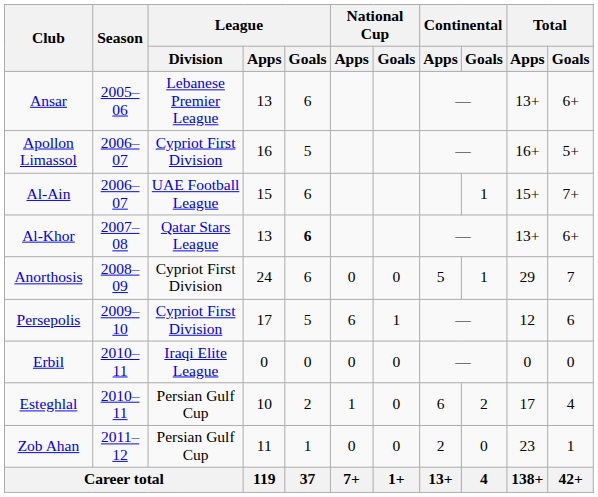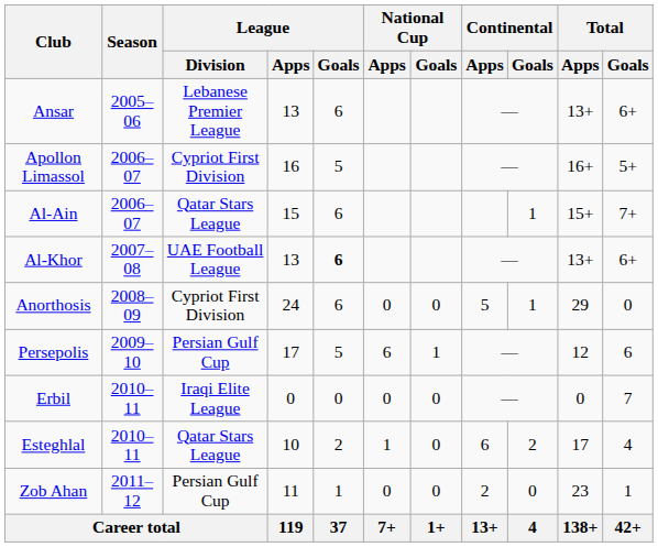 <table class="wikitable" style="text-align:center">
 <tr>
 <th rowspan="2">Club</th>
 <th rowspan="2">Season</th>
 <th colspan="3">League</th>
 <th colspan="2">National Cup</th>
 <th colspan="2">Continental</th>
 <th colspan="2">Total</th>
 </tr>
 <tr>
 <th>Division</th>
 <th>Apps</th>
 <th>Goals</th>
 <th>Apps</th>
 <th>Goals</th>
 <th>Apps</th>
 <th>Goals</th>
 <th>Apps</th>
 <th>Goals</th>
 </tr>
 <tr>
 <td rowspan="1"><a href='#'>Ansar</a></td>
 <td><a href='#'>2005–06</a></td>
 <td rowspan="1"><a href='#'>Lebanese Premier League</a></td>
 <td>13</td>
 <td>6</td>
 <td></td>
 <td></td>
 <td colspan="2">—</td>
 <td>13+</td>
 <td>6+</td>
 </tr>
 <tr>
 <td rowspan="1"><a href='#'>Apollon Limassol</a></td>
 <td><a href='#'>2006–07</a></td>
 <td rowspan="1"><a href='#'>Cypriot First Division</a></td>
 <td>16</td>
 <td>5</td>
 <td></td>
 <td></td>
 <td colspan="2">—</td>
 <td>16+</td>
 <td>5+</td>
 </tr>
 <tr>
 <td rowspan="1"><a href='#'>Al-Ain</a></td>
 <td><a href='#'>2006–07</a></td>
-<td rowspan="1"><a href='#'>UAE Football League</a></td>
+<td rowspan="1"><a href='#'>Qatar Stars League</a></td>
 <td>15</td>
 <td>6</td>
 <td></td>
 <td></td>
 <td></td>
 <td>1</td>
 <td>15+</td>
 <td>7+</td>
 </tr>
 <tr>
 <td rowspan="1"><a href='#'>Al-Khor</a></td>
 <td><a href='#'>2007–08</a></td>
-<td rowspan="1"><a href='#'>Qatar Stars League</a></td>
+<td rowspan="1"><a href='#'>UAE Football League</a></td>
 <td>13</td>
 <td><strong>6</strong></td>
 <td></td>
 <td></td>
 <td colspan="2">—</td>
 <td>13+</td>
 <td>6+</td>
 </tr>
 <tr>
 <td rowspan="1"><a href='#'>Anorthosis</a></td>
 <td><a href='#'>2008–09</a></td>
 <td rowspan="1">Cypriot First Division</td>
 <td>24</td>
 <td>6</td>
 <td>0</td>
 <td>0</td>
 <td>5</td>
 <td>1</td>
 <td>29</td>
-<td>7</td>
+<td>0</td>
 </tr>
 <tr>
 <td rowspan="1"><a href='#'>Persepolis</a></td>
 <td><a href='#'>2009–10</a></td>
-<td rowspan="1"><a href='#'>Cypriot First Division</a></td>
+<td rowspan="1"><a href='#'>Persian Gulf Cup</a></td>
 <td>17</td>
 <td>5</td>
 <td>6</td>
 <td>1</td>
 <td colspan="2">—</td>
 <td>12</td>
 <td>6</td>
 </tr>
 <tr>
 <td rowspan="1"><a href='#'>Erbil</a></td>
 <td><a href='#'>2010–11</a></td>
 <td rowspan="1"><a href='#'>Iraqi Elite League</a></td>
 <td>0</td>
 <td>0</td>
 <td>0</td>
 <td>0</td>
 <td colspan="2">—</td>
 <td>0</td>
-<td>0</td>
+<td>7</td>
 </tr>
 <tr>
 <td rowspan="1"><a href='#'>Esteghlal</a></td>
 <td><a href='#'>2010–11</a></td>
-<td rowspan="1">Persian Gulf Cup</td>
+<td rowspan="1"><a href='#'>Qatar Stars League</a></td>
 <td>10</td>
 <td>2</td>
 <td>1</td>
 <td>0</td>
 <td>6</td>
 <td>2</td>
 <td>17</td>
 <td>4</td>
 </tr>
 <tr>
 <td rowspan="1"><a href='#'>Zob Ahan</a></td>
 <td><a href='#'>2011–12</a></td>
 <td rowspan="1">Persian Gulf Cup</td>
 <td>11</td>
 <td>1</td>
 <td>0</td>
 <td>0</td>
 <td>2</td>
 <td>0</td>
 <td>23</td>
 <td>1</td>
 </tr>
 <tr>
 <th colspan="3">Career total</th>
 <th>119</th>
 <th>37</th>
 <th>7+</th>
 <th>1+</th>
 <th>13+</th>
 <th>4</th>
 <th>138+</th>
 <th>42+</th>
 </tr>
 </table>
